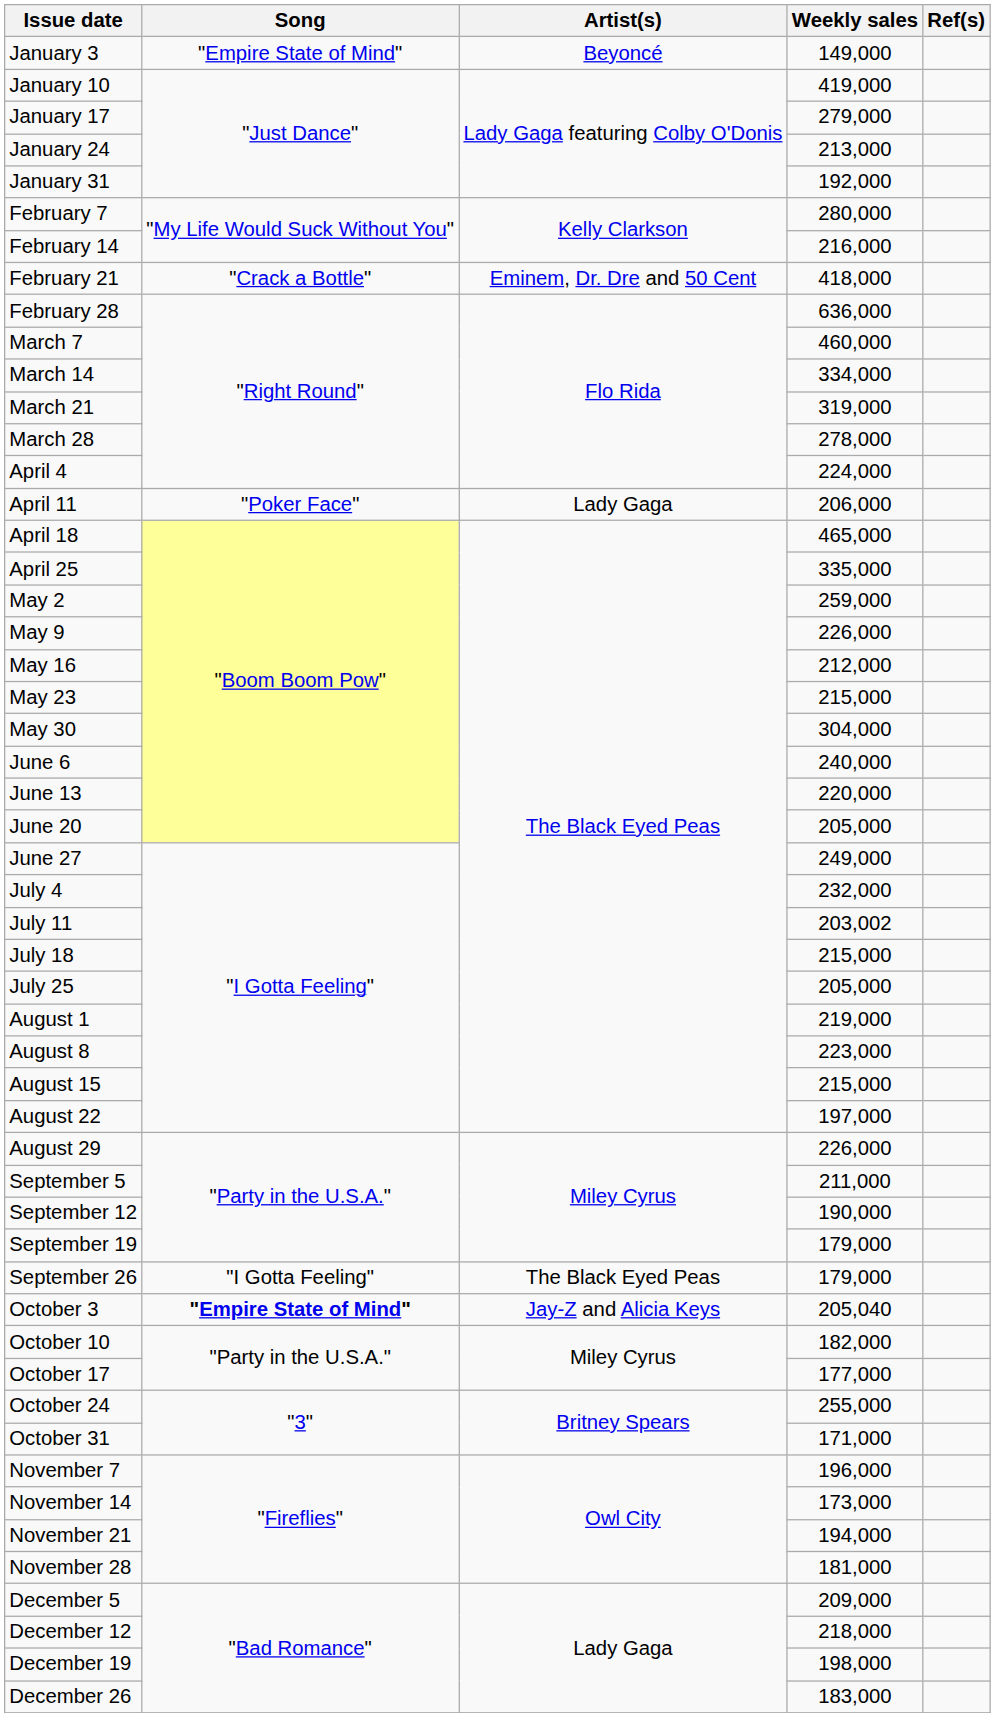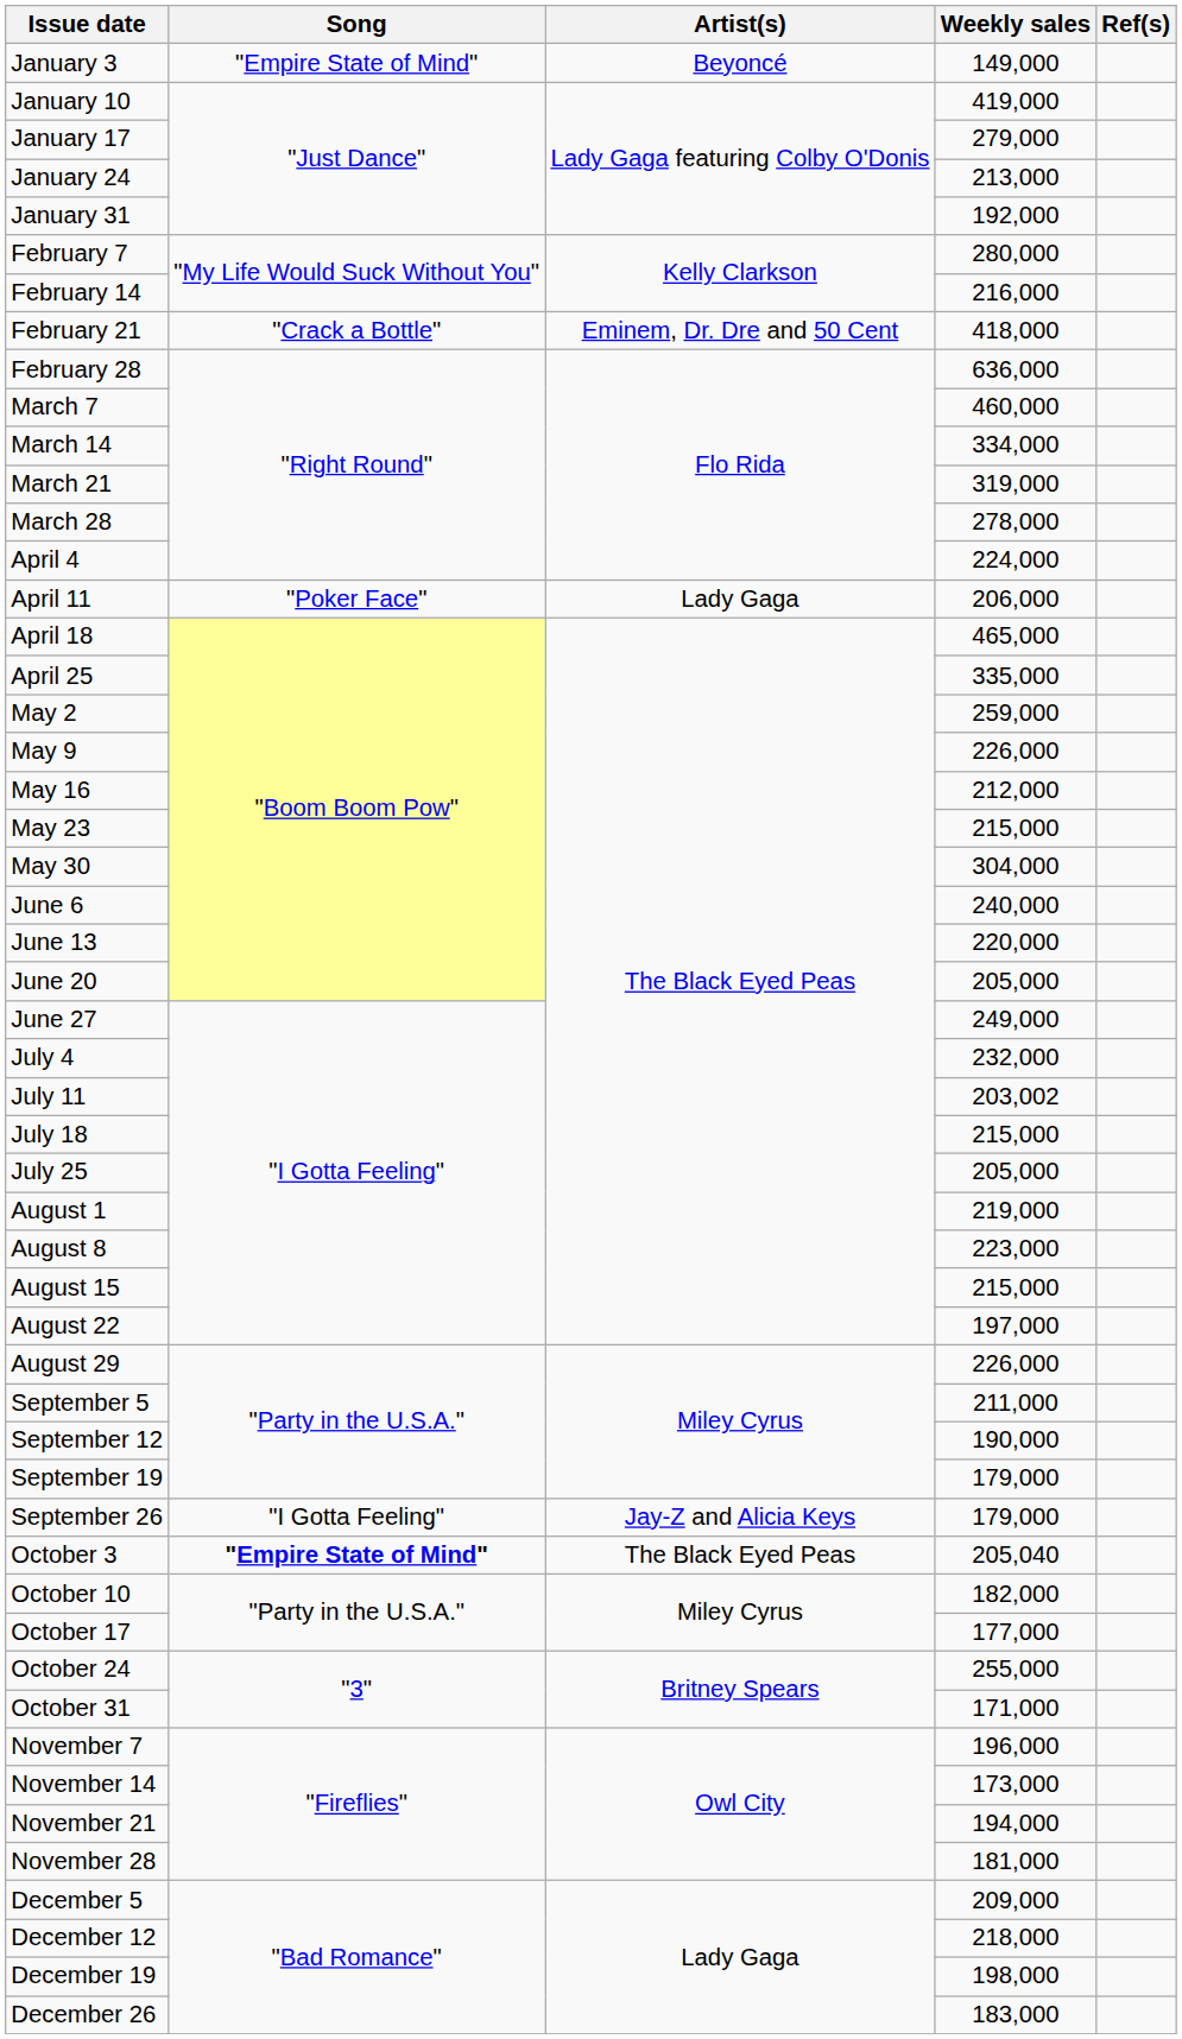 <table class="wikitable">
 <tr>
 <th>Issue date</th>
 <th>Song</th>
 <th>Artist(s)</th>
 <th>Weekly sales</th>
 <th>Ref(s)</th>
 </tr>
 <tr>
 <td>January 3</td>
 <td style="text-align: center;">"<a href='#'>Empire State of Mind</a>"</td>
 <td style="text-align: center;"><a href='#'>Beyoncé</a></td>
 <td style="text-align: center;">149,000</td>
 <td style="text-align: center;"></td>
 </tr>
 <tr>
 <td>January 10</td>
 <td style="text-align: center;" rowspan="4">"<a href='#'>Just Dance</a>"</td>
 <td style="text-align: center;" rowspan="4"><a href='#'>Lady Gaga</a> featuring <a href='#'>Colby O'Donis</a></td>
 <td style="text-align: center;">419,000</td>
 <td style="text-align: center;"></td>
 </tr>
 <tr>
 <td>January 17</td>
 <td style="text-align: center;">279,000</td>
 <td style="text-align: center;"></td>
 </tr>
 <tr>
 <td>January 24</td>
 <td style="text-align: center;">213,000</td>
 <td style="text-align: center;"></td>
 </tr>
 <tr>
 <td>January 31</td>
 <td style="text-align: center;">192,000</td>
 <td style="text-align: center;"></td>
 </tr>
 <tr>
 <td>February 7</td>
 <td style="text-align: center;" rowspan="2">"<a href='#'>My Life Would Suck Without You</a>"</td>
 <td style="text-align: center;" rowspan="2"><a href='#'>Kelly Clarkson</a></td>
 <td style="text-align: center;">280,000</td>
 <td style="text-align: center;"></td>
 </tr>
 <tr>
 <td>February 14</td>
 <td style="text-align: center;">216,000</td>
 <td style="text-align: center;"></td>
 </tr>
 <tr>
 <td>February 21</td>
 <td style="text-align: center;">"<a href='#'>Crack a Bottle</a>"</td>
 <td style="text-align: center;"><a href='#'>Eminem</a>, <a href='#'>Dr. Dre</a> and <a href='#'>50 Cent</a></td>
 <td style="text-align: center;">418,000</td>
 <td style="text-align: center;"></td>
 </tr>
 <tr>
 <td>February 28</td>
 <td style="text-align: center;" rowspan="6">"<a href='#'>Right Round</a>"</td>
 <td style="text-align: center;" rowspan="6"><a href='#'>Flo Rida</a></td>
 <td style="text-align: center;">636,000</td>
 <td style="text-align: center;"></td>
 </tr>
 <tr>
 <td>March 7</td>
 <td style="text-align: center;">460,000</td>
 <td style="text-align: center;"></td>
 </tr>
 <tr>
 <td>March 14</td>
 <td style="text-align: center;">334,000</td>
 <td style="text-align: center;"></td>
 </tr>
 <tr>
 <td>March 21</td>
 <td style="text-align: center;">319,000</td>
 <td style="text-align: center;"></td>
 </tr>
 <tr>
 <td>March 28</td>
 <td style="text-align: center;">278,000</td>
 <td style="text-align: center;"></td>
 </tr>
 <tr>
 <td>April 4</td>
 <td style="text-align: center;">224,000</td>
 <td style="text-align: center;"></td>
 </tr>
 <tr>
 <td>April 11</td>
 <td style="text-align: center;">"<a href='#'>Poker Face</a>"</td>
 <td style="text-align: center;">Lady Gaga</td>
 <td style="text-align: center;">206,000</td>
 <td style="text-align: center;"></td>
 </tr>
 <tr>
 <td>April 18</td>
 <td rowspan="10" bgcolor="#FFFF99" style="text-align: center;">"<a href='#'>Boom Boom Pow</a>" </td>
 <td rowspan="19" style="text-align: center;"><a href='#'>The Black Eyed Peas</a></td>
 <td style="text-align: center;">465,000</td>
 <td style="text-align: center;"></td>
 </tr>
 <tr>
 <td>April 25</td>
 <td style="text-align: center;">335,000</td>
 <td style="text-align: center;"></td>
 </tr>
 <tr>
 <td>May 2</td>
 <td style="text-align: center;">259,000</td>
 <td style="text-align: center;"></td>
 </tr>
 <tr>
 <td>May 9</td>
 <td style="text-align: center;">226,000</td>
 <td style="text-align: center;"></td>
 </tr>
 <tr>
 <td>May 16</td>
 <td style="text-align: center;">212,000</td>
 <td style="text-align: center;"></td>
 </tr>
 <tr>
 <td>May 23</td>
 <td style="text-align: center;">215,000</td>
 <td style="text-align: center;"></td>
 </tr>
 <tr>
 <td>May 30</td>
 <td style="text-align: center;">304,000</td>
 <td style="text-align: center;"></td>
 </tr>
 <tr>
 <td>June 6</td>
 <td style="text-align: center;">240,000</td>
 <td style="text-align: center;"></td>
 </tr>
 <tr>
 <td>June 13</td>
 <td style="text-align: center;">220,000</td>
 <td style="text-align: center;"></td>
 </tr>
 <tr>
 <td>June 20</td>
 <td style="text-align: center;">205,000</td>
 <td style="text-align: center;"></td>
 </tr>
 <tr>
 <td>June 27</td>
 <td style="text-align: center;" rowspan="9">"<a href='#'>I Gotta Feeling</a>"</td>
 <td style="text-align: center;">249,000</td>
 <td style="text-align: center;"></td>
 </tr>
 <tr>
 <td>July 4</td>
 <td style="text-align: center;">232,000</td>
 <td style="text-align: center;"></td>
 </tr>
 <tr>
 <td>July 11</td>
 <td style="text-align: center;">203,002</td>
 <td style="text-align: center;"></td>
 </tr>
 <tr>
 <td>July 18</td>
 <td style="text-align: center;">215,000</td>
 <td style="text-align: center;"></td>
 </tr>
 <tr>
 <td>July 25</td>
 <td style="text-align: center;">205,000</td>
 <td style="text-align: center;"></td>
 </tr>
 <tr>
 <td>August 1</td>
 <td style="text-align: center;">219,000</td>
 <td style="text-align: center;"></td>
 </tr>
 <tr>
 <td>August 8</td>
 <td style="text-align: center;">223,000</td>
 <td style="text-align: center;"></td>
 </tr>
 <tr>
 <td>August 15</td>
 <td style="text-align: center;">215,000</td>
 <td style="text-align: center;"></td>
 </tr>
 <tr>
 <td>August 22</td>
 <td style="text-align: center;">197,000</td>
 <td style="text-align: center;"></td>
 </tr>
 <tr>
 <td>August 29</td>
 <td style="text-align: center;" rowspan="4">"<a href='#'>Party in the U.S.A.</a>"</td>
 <td style="text-align: center;" rowspan="4"><a href='#'>Miley Cyrus</a></td>
 <td style="text-align: center;">226,000</td>
 <td style="text-align: center;"></td>
 </tr>
 <tr>
 <td>September 5</td>
 <td style="text-align: center;">211,000</td>
 <td style="text-align: center;"></td>
 </tr>
 <tr>
 <td>September 12</td>
 <td style="text-align: center;">190,000</td>
 <td style="text-align: center;"></td>
 </tr>
 <tr>
 <td>September 19</td>
 <td style="text-align: center;">179,000</td>
 <td style="text-align: center;"></td>
 </tr>
 <tr>
 <td>September 26</td>
 <td style="text-align: center;">"I Gotta Feeling"</td>
-<td style="text-align: center;">The Black Eyed Peas</td>
+<td style="text-align: center;"><a href='#'>Jay-Z</a> and <a href='#'>Alicia Keys</a></td>
 <td style="text-align: center;">179,000</td>
 <td style="text-align: center;"></td>
 </tr>
 <tr>
 <td>October 3</td>
 <td style="text-align: center;"><strong>"<a href='#'>Empire State of Mind</a>"</strong></td>
-<td style="text-align: center;"><a href='#'>Jay-Z</a> and <a href='#'>Alicia Keys</a></td>
+<td style="text-align: center;">The Black Eyed Peas</td>
 <td style="text-align: center;">205,040</td>
 <td style="text-align: center;"></td>
 </tr>
 <tr>
 <td>October 10</td>
 <td style="text-align: center;" rowspan="2">"Party in the U.S.A."</td>
 <td style="text-align: center;" rowspan="2">Miley Cyrus</td>
 <td style="text-align: center;">182,000</td>
 <td style="text-align: center;"></td>
 </tr>
 <tr>
 <td>October 17</td>
 <td style="text-align: center;">177,000</td>
 <td style="text-align: center;"></td>
 </tr>
 <tr>
 <td>October 24</td>
 <td style="text-align: center;" rowspan="2">"<a href='#'>3</a>"</td>
 <td style="text-align: center;" rowspan="2"><a href='#'>Britney Spears</a></td>
 <td style="text-align: center;">255,000</td>
 <td style="text-align: center;"></td>
 </tr>
 <tr>
 <td>October 31</td>
 <td style="text-align: center;">171,000</td>
 <td style="text-align: center;"></td>
 </tr>
 <tr>
 <td>November 7</td>
 <td style="text-align: center;" rowspan="4">"<a href='#'>Fireflies</a>"</td>
 <td style="text-align: center;" rowspan="4"><a href='#'>Owl City</a></td>
 <td style="text-align: center;">196,000</td>
 <td style="text-align: center;"></td>
 </tr>
 <tr>
 <td>November 14</td>
 <td style="text-align: center;">173,000</td>
 <td style="text-align: center;"></td>
 </tr>
 <tr>
 <td>November 21</td>
 <td style="text-align: center;">194,000</td>
 <td style="text-align: center;"></td>
 </tr>
 <tr>
 <td>November 28</td>
 <td style="text-align: center;">181,000</td>
 <td style="text-align: center;"></td>
 </tr>
 <tr>
 <td>December 5</td>
 <td style="text-align: center;" rowspan="4">"<a href='#'>Bad Romance</a>"</td>
 <td style="text-align: center;" rowspan="4">Lady Gaga</td>
 <td style="text-align: center;">209,000</td>
 <td style="text-align: center;"></td>
 </tr>
 <tr>
 <td>December 12</td>
 <td style="text-align: center;">218,000</td>
 <td style="text-align: center;"></td>
 </tr>
 <tr>
 <td>December 19</td>
 <td style="text-align: center;">198,000</td>
 <td style="text-align: center;"></td>
 </tr>
 <tr>
 <td>December 26</td>
 <td style="text-align: center;">183,000</td>
 <td style="text-align: center;"></td>
 </tr>
 </table>
